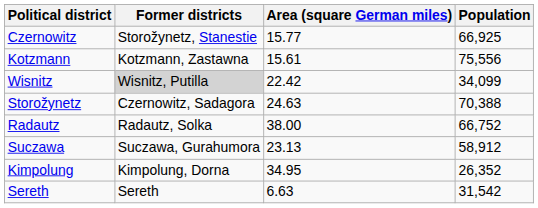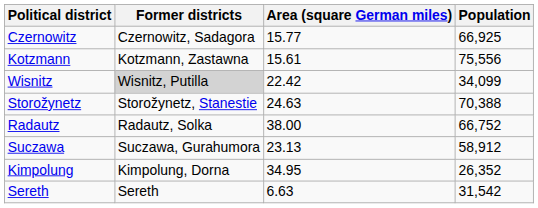 <table class="wikitable">
 <tr>
 <th>Political district</th>
 <th>Former districts</th>
 <th>Area (square <a href='#'>German miles</a>)</th>
 <th>Population</th>
 </tr>
 <tr>
 <td><a href='#'>Czernowitz</a></td>
-<td>Storožynetz, <a href='#'>Stanestie</a></td>
+<td>Czernowitz, Sadagora</td>
 <td>15.77</td>
 <td>66,925</td>
 </tr>
 <tr>
 <td><a href='#'>Kotzmann</a></td>
 <td>Kotzmann, Zastawna</td>
 <td>15.61</td>
 <td>75,556</td>
 </tr>
 <tr>
 <td><a href='#'>Wisnitz</a></td>
 <td style="background: lightgrey;">Wisnitz, Putilla</td>
 <td>22.42</td>
 <td>34,099</td>
 </tr>
 <tr>
 <td><a href='#'>Storožynetz</a></td>
-<td>Czernowitz, Sadagora</td>
+<td>Storožynetz, <a href='#'>Stanestie</a></td>
 <td>24.63</td>
 <td>70,388</td>
 </tr>
 <tr>
 <td><a href='#'>Radautz</a></td>
 <td>Radautz, Solka</td>
 <td>38.00</td>
 <td>66,752</td>
 </tr>
 <tr>
 <td><a href='#'>Suczawa</a></td>
 <td>Suczawa, Gurahumora</td>
 <td>23.13</td>
 <td>58,912</td>
 </tr>
 <tr>
 <td><a href='#'>Kimpolung</a></td>
 <td>Kimpolung, Dorna</td>
 <td>34.95</td>
 <td>26,352</td>
 </tr>
 <tr>
 <td><a href='#'>Sereth</a></td>
 <td>Sereth</td>
 <td>6.63</td>
 <td>31,542</td>
 </tr>
 </table>
